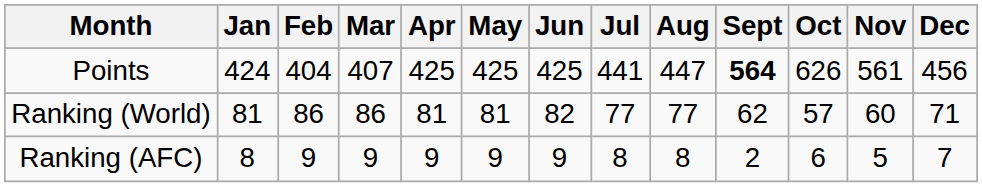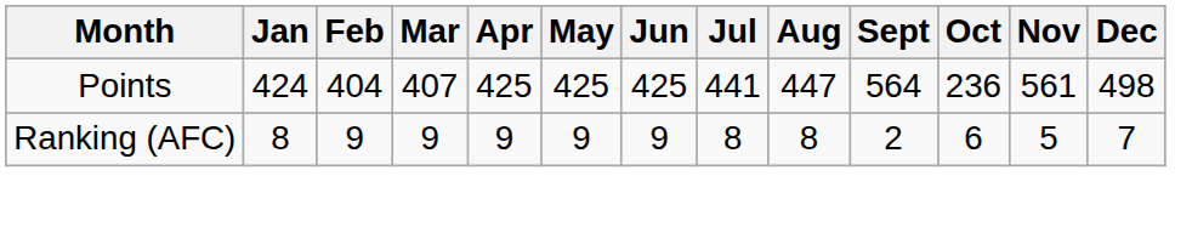 <table class="wikitable" style="text-align: Center;">
 <tr>
 <th>Month</th>
 <th>Jan</th>
 <th>Feb</th>
 <th>Mar</th>
 <th>Apr</th>
 <th>May</th>
 <th>Jun</th>
 <th>Jul</th>
 <th>Aug</th>
 <th>Sept</th>
 <th>Oct</th>
 <th>Nov</th>
 <th>Dec</th>
 </tr>
 <tr>
 <td>Points</td>
 <td>424</td>
 <td>404</td>
 <td>407</td>
 <td>425</td>
 <td>425</td>
 <td>425</td>
 <td>441</td>
 <td>447</td>
-<td><strong>564</strong></td>
-<td>626</td>
+<td>564</td>
+<td>236</td>
 <td>561</td>
-<td>456</td>
-</tr>
-<tr>
-<td>Ranking (World)</td>
-<td>81</td>
-<td>86</td>
-<td>86</td>
-<td>81</td>
-<td>81</td>
-<td>82</td>
-<td>77</td>
-<td>77</td>
-<td>62</td>
-<td>57</td>
-<td>60</td>
-<td>71</td>
+<td>498</td>
 </tr>
 <tr>
 <td>Ranking (AFC)</td>
 <td>8</td>
 <td>9</td>
 <td>9</td>
 <td>9</td>
 <td>9</td>
 <td>9</td>
 <td>8</td>
 <td>8</td>
 <td>2</td>
 <td>6</td>
 <td>5</td>
 <td>7</td>
 </tr>
 </table>
